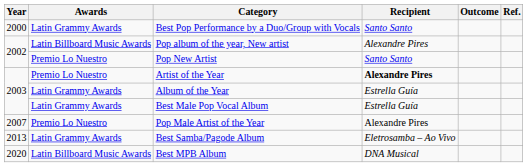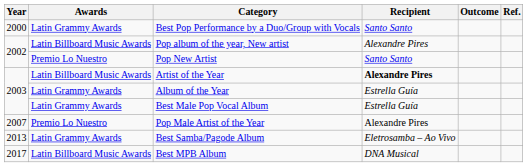 <table class="wikitable sortable">
 <tr>
 <th>Year</th>
 <th>Awards</th>
 <th>Category</th>
 <th>Recipient</th>
 <th>Outcome</th>
 <th>Ref.</th>
 </tr>
 <tr>
 <td>2000</td>
 <td><a href='#'>Latin Grammy Awards</a></td>
 <td><a href='#'>Best Pop Performance by a Duo/Group with Vocals</a></td>
 <td><em><a href='#'>Santo Santo</a></em></td>
 <td></td>
 <td></td>
 </tr>
 <tr>
 <td rowspan="2">2002</td>
 <td><a href='#'>Latin Billboard Music Awards</a></td>
 <td><a href='#'>Pop album of the year, New artist</a></td>
 <td><em>Alexandre Pires</em></td>
 <td></td>
 <td></td>
 </tr>
 <tr>
 <td><a href='#'>Premio Lo Nuestro</a></td>
 <td><a href='#'>Pop New Artist</a></td>
 <td><em><a href='#'>Santo Santo</a></em></td>
 <td></td>
 <td></td>
 </tr>
 <tr>
 <td rowspan="3">2003</td>
-<td><a href='#'>Premio Lo Nuestro</a></td>
+<td><a href='#'>Latin Billboard Music Awards</a></td>
 <td><a href='#'>Artist of the Year</a></td>
 <td><strong>Alexandre Pires</strong></td>
 <td></td>
 <td></td>
 </tr>
 <tr>
 <td><a href='#'>Latin Grammy Awards</a></td>
 <td><a href='#'>Album of the Year</a></td>
 <td><em>Estrella Guía</em></td>
 <td></td>
 <td></td>
 </tr>
 <tr>
 <td><a href='#'>Latin Grammy Awards</a></td>
 <td><a href='#'>Best Male Pop Vocal Album</a></td>
 <td><em>Estrella Guía</em></td>
 <td></td>
 <td></td>
 </tr>
 <tr>
 <td>2007</td>
 <td><a href='#'>Premio Lo Nuestro</a></td>
 <td><a href='#'>Pop Male Artist of the Year</a></td>
 <td>Alexandre Pires</td>
 <td></td>
 <td></td>
 </tr>
 <tr>
 <td>2013</td>
 <td><a href='#'>Latin Grammy Awards</a></td>
 <td><a href='#'>Best Samba/Pagode Album</a></td>
 <td><em>Eletrosamba – Ao Vivo</em></td>
 <td></td>
 <td></td>
 </tr>
 <tr>
-<td>2020</td>
+<td>2017</td>
 <td><a href='#'>Latin Billboard Music Awards</a></td>
 <td><a href='#'>Best MPB Album</a></td>
 <td><em>DNA Musical</em></td>
 <td></td>
 <td></td>
 </tr>
 </table>
